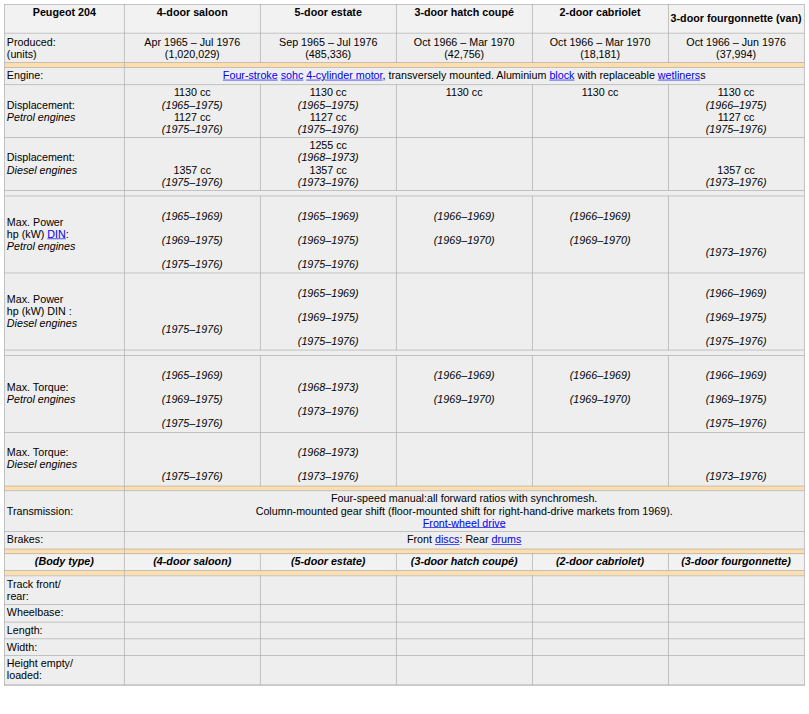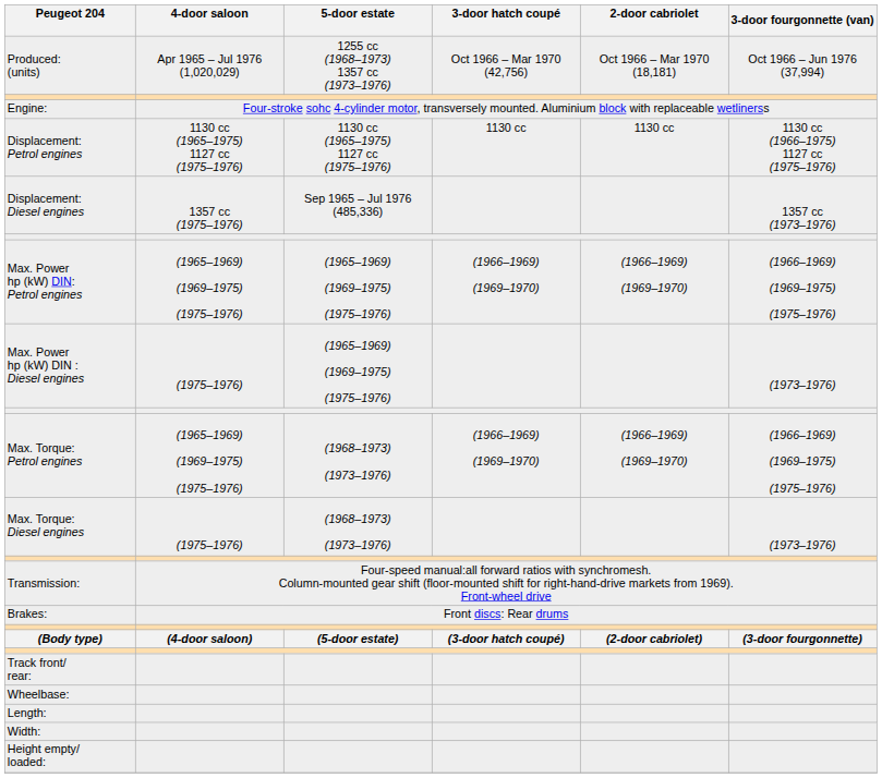 <table class="wikitable">
 <tr>
 <th width="15%">Peugeot 204<br><br></th>
 <th width="17%">4-door saloon<br><br></th>
 <th width="17%">5-door estate<br><br></th>
 <th width="17%">3-door hatch coupé<br><br></th>
 <th width="17%">2-door cabriolet<br><br></th>
 <th width="17%">3-door fourgonnette (van)</th>
 </tr>
 <tr style="background:#EEEEEE;">
 <td>Produced:<br>(units) </td>
 <td align="center">Apr 1965 – Jul 1976<br>(1,020,029)</td>
-<td align="center">Sep 1965 – Jul 1976<br>(485,336)</td>
+<td align="center">1255 cc  <br><em>(1968–1973)</em><br>1357 cc  <br><em>(1973–1976)</em></td>
 <td align="center">Oct 1966 – Mar 1970<br>(42,756)</td>
 <td align="center">Oct 1966 – Mar 1970<br>(18,181)</td>
 <td align="center">Oct 1966  – Jun 1976<br>(37,994)</td>
 </tr>
 <tr style="background:#FFDEAD;">
 <td></td>
 <td colspan="5" align="center"></td>
 </tr>
 <tr style="background:#EEEEEE;">
 <td>Engine: </td>
 <td colspan="5" align="center"><a href='#'>Four-stroke</a> <a href='#'>sohc</a> <a href='#'>4-cylinder motor</a>, transversely mounted. Aluminium <a href='#'>block</a> with replaceable <a href='#'>wetliners</a>s</td>
 </tr>
 <tr style="background:#EEEEEE;">
 <td>Displacement:<br><em>Petrol engines</em> </td>
 <td align="center">1130 cc <br><em>(1965–1975)</em><br>1127 cc<br>  <em>(1975–1976)</em> <br></td>
 <td align="center">1130 cc <br><em>(1965–1975)</em><br>1127 cc  <br><em>(1975–1976)</em></td>
 <td align="center">1130 cc <br><br><br><br></td>
 <td align="center">1130 cc <br><br><br><br></td>
 <td align="center">1130 cc <br><em>(1966–1975)</em><br>1127 cc <br> <em>(1975–1976)</em> <br></td>
 </tr>
 <tr style="background:#EEEEEE;">
 <td>Displacement:<br><em>Diesel engines</em> </td>
 <td align="center"><br><br>1357 cc  <br><em>(1975–1976)</em><br></td>
-<td align="center">1255 cc  <br><em>(1968–1973)</em><br>1357 cc  <br><em>(1973–1976)</em></td>
+<td align="center">Sep 1965 – Jul 1976<br>(485,336)</td>
 <td align="center"><br><br><br></td>
 <td align="center"><br><br><br></td>
 <td align="center"><br><br>1357 cc  <br><em>(1973–1976)</em><br></td>
 </tr>
 <tr style="background:#EEEEEE;">
 <td></td>
 <td colspan="5" align="center"></td>
 </tr>
 <tr style="background:#EEEEEE;">
 <td>Max. Power <br>hp (kW) <a href='#'>DIN</a>:<br><em>Petrol engines</em></td>
 <td align="center"> <br><em>(1965–1969)</em><br> <br><em>(1969–1975)</em><br> <br> <em>(1975–1976)</em> <br></td>
 <td align="center"> <br><em>(1965–1969)</em><br> <br><em>(1969–1975)</em><br> <br> <em>(1975–1976)</em><br></td>
 <td align="center"> <br><em>(1966–1969)</em><br> <br><em>(1969–1970)</em> <br><br><br></td>
 <td align="center"> <br><em>(1966–1969)</em><br> <br><em>(1969–1970)</em> <br><br><br></td>
-<td align="center"><br><br> <br><em>(1973–1976)</em></td>
+<td align="center"> <br><em>(1966–1969)</em><br> <br><em>(1969–1975)</em><br> <br> <em>(1975–1976)</em> <br></td>
 </tr>
 <tr style="background:#EEEEEE;">
 <td>Max. Power <br>hp (kW) DIN : <br><em>Diesel engines</em>  </td>
 <td align="center"><br><br> <br><em>(1975–1976)</em></td>
 <td align="center"> <br><em>(1965–1969)</em><br> <br><em>(1969–1975)</em><br> <br> <em>(1975–1976)</em></td>
 <td align="center"><br></td>
 <td align="center"><br></td>
-<td align="center"> <br><em>(1966–1969)</em><br> <br><em>(1969–1975)</em><br> <br> <em>(1975–1976)</em> <br></td>
+<td align="center"><br><br> <br><em>(1973–1976)</em></td>
 </tr>
 <tr style="background:#EEEEEE;">
 <td></td>
 <td colspan="5" align="center"></td>
 </tr>
 <tr style="background:#EEEEEE;">
 <td>Max. Torque:<br><em>Petrol engines</em>  </td>
 <td align="center"> <br><em>(1965–1969)</em><br> <br><em>(1969–1975)</em><br> <br> <em>(1975–1976)</em> <br></td>
 <td align="center"> <br><em>(1968–1973)</em><br> <br><em>(1973–1976)</em></td>
 <td align="center"> <br><em>(1966–1969)</em><br> <br><em>(1969–1970)</em> <br><br><br></td>
 <td align="center"> <br><em>(1966–1969)</em><br> <br><em>(1969–1970)</em> <br><br><br></td>
 <td align="center"><br><em>(1966–1969)</em><br> <br><em>(1969–1975)</em><br> <br> <em>(1975–1976)</em> <br></td>
 </tr>
 <tr style="background:#EEEEEE;">
 <td>Max. Torque:<br><em>Diesel engines</em>  </td>
 <td align="center"><br><br> <br><em>(1975–1976)</em></td>
 <td align="center"> <br><em>(1968–1973)</em><br>  <br><em>(1973–1976)</em></td>
 <td align="center"></td>
 <td align="center"></td>
 <td align="center"><br><br>  <br><em>(1973–1976)</em></td>
 </tr>
 <tr style="background:#FFDEAD;">
 <td></td>
 <td colspan="5" align="center"></td>
 </tr>
 <tr style="background:#EEEEEE;">
 <td>Transmission: </td>
 <td colspan="5" align="center">Four-speed manual:all forward ratios with synchromesh. <br>Column-mounted gear shift (floor-mounted shift for right-hand-drive markets from 1969).  <br><a href='#'>Front-wheel drive</a></td>
 </tr>
 <tr style="background:#EEEEEE;">
 <td>Brakes: </td>
 <td colspan="5" align="center">Front <a href='#'>discs</a>: Rear <a href='#'>drums</a></td>
 </tr>
 <tr style="background:#FFDEAD;">
 <td></td>
 <td colspan="5" align="center"></td>
 </tr>
 <tr style="background:#FFDEAD;">
 <th width="15%"><em>(Body type)</em></th>
 <th width="17%"><em>(4-door saloon)</em><br></th>
 <th width="17%"><em>(5-door estate)</em><br></th>
 <th width="17%"><em>(3-door hatch coupé)</em><br></th>
 <th width="17%"><em>(2-door cabriolet)</em><br></th>
 <th width="17%"><em>(3-door fourgonnette)</em></th>
 </tr>
 <tr style="background:#FFDEAD;">
 <td></td>
 <td colspan="5" align="center"></td>
 </tr>
 <tr style="background:#EEEEEE;">
 <td>Track front/<br>rear: </td>
 <td align="center"> </td>
 <td align="center"> </td>
 <td align="center"> </td>
 <td align="center"> </td>
 <td align="center"> </td>
 </tr>
 <tr style="background:#EEEEEE;">
 <td>Wheelbase: </td>
 <td align="center"></td>
 <td align="center"></td>
 <td align="center"></td>
 <td align="center"></td>
 <td align="center"></td>
 </tr>
 <tr style="background:#EEEEEE;">
 <td>Length: </td>
 <td align="center"></td>
 <td align="center"></td>
 <td align="center"></td>
 <td align="center"></td>
 <td align="center"></td>
 </tr>
 <tr style="background:#EEEEEE;">
 <td>Width: </td>
 <td align="center"></td>
 <td align="center"></td>
 <td align="center"></td>
 <td align="center"></td>
 <td align="center"></td>
 </tr>
 <tr style="background:#EEEEEE;">
 <td>Height empty/<br>loaded: </td>
 <td align="center"> </td>
 <td align="center"> </td>
 <td align="center"> </td>
 <td align="center"> </td>
 <td align="center"> </td>
 </tr>
 <tr style="background:#EEEEEE;">
 </tr>
 </table>
